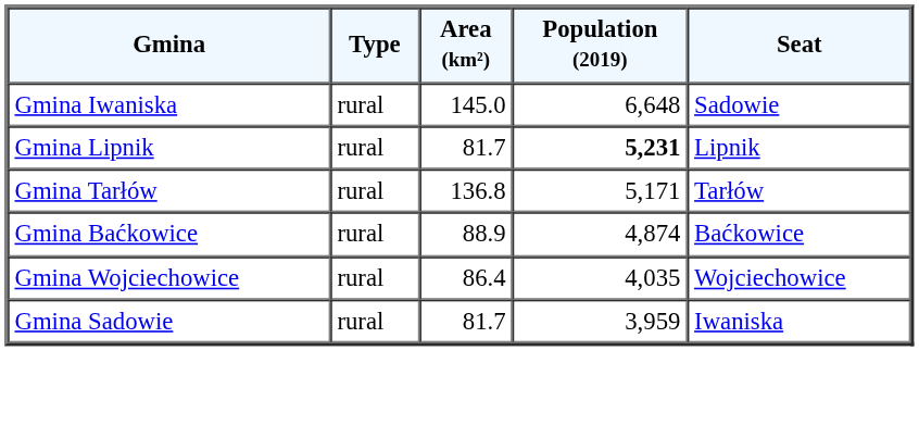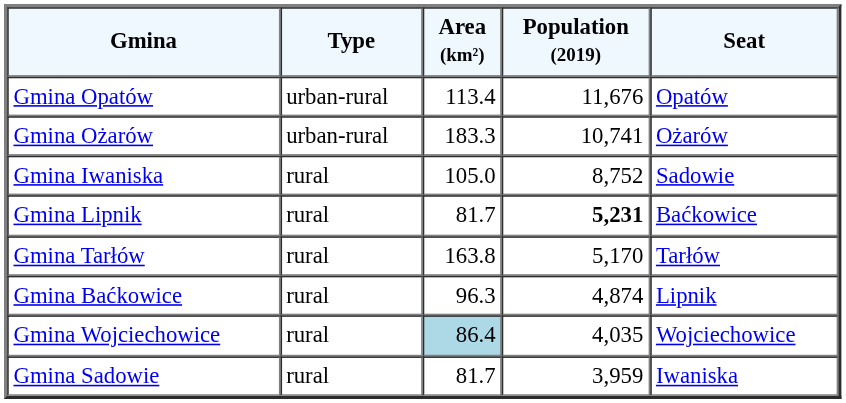 <table width="60%" border="2" cellpadding="3" cellspacing="0" style="font-size:90%;line-height:120%;">
 <tr bgcolor="F0F8FF">
 <td style="text-align:center;"><strong>Gmina</strong></td>
 <td style="text-align:center;"><strong>Type</strong></td>
 <td style="text-align:center;"><strong>Area<br><small>(km²)</small></strong></td>
 <td style="text-align:center;"><strong>Population<br><small>(2019)</small></strong></td>
 <td style="text-align:center;"><strong>Seat</strong></td>
 </tr>
 <tr>
+<td><a href='#'>Gmina Opatów</a></td>
+<td>urban-rural</td>
+<td style="text-align:right;">113.4</td>
+<td style="text-align:right;">11,676</td>
+<td><a href='#'>Opatów</a></td>
+</tr>
+<tr>
+<td><a href='#'>Gmina Ożarów</a></td>
+<td>urban-rural</td>
+<td style="text-align:right;">183.3</td>
+<td style="text-align:right;">10,741</td>
+<td><a href='#'>Ożarów</a></td>
+</tr>
+<tr>
 <td><a href='#'>Gmina Iwaniska</a></td>
 <td>rural</td>
-<td style="text-align:right;">145.0</td>
-<td style="text-align:right;">6,648</td>
+<td style="text-align:right;">105.0</td>
+<td style="text-align:right;">8,752</td>
 <td><a href='#'>Sadowie</a></td>
 </tr>
 <tr>
 <td><a href='#'>Gmina Lipnik</a></td>
 <td>rural</td>
 <td style="text-align:right;">81.7</td>
 <td style="text-align:right;"><strong>5,231</strong></td>
-<td><a href='#'>Lipnik</a></td>
+<td><a href='#'>Baćkowice</a></td>
 </tr>
 <tr>
 <td><a href='#'>Gmina Tarłów</a></td>
 <td>rural</td>
-<td style="text-align:right;">136.8</td>
-<td style="text-align:right;">5,171</td>
+<td style="text-align:right;">163.8</td>
+<td style="text-align:right;">5,170</td>
 <td><a href='#'>Tarłów</a></td>
 </tr>
 <tr>
 <td><a href='#'>Gmina Baćkowice</a></td>
 <td>rural</td>
-<td style="text-align:right;">88.9</td>
+<td style="text-align:right;">96.3</td>
 <td style="text-align:right;">4,874</td>
-<td><a href='#'>Baćkowice</a></td>
+<td><a href='#'>Lipnik</a></td>
 </tr>
 <tr>
 <td><a href='#'>Gmina Wojciechowice</a></td>
 <td>rural</td>
-<td style="text-align:right;">86.4</td>
+<td style="background: lightblue; text-align:right;">86.4</td>
 <td style="text-align:right;">4,035</td>
 <td><a href='#'>Wojciechowice</a></td>
 </tr>
 <tr>
 <td><a href='#'>Gmina Sadowie</a></td>
 <td>rural</td>
 <td style="text-align:right;">81.7</td>
 <td style="text-align:right;">3,959</td>
 <td><a href='#'>Iwaniska</a></td>
 </tr>
 <tr>
 </tr>
 </table>
